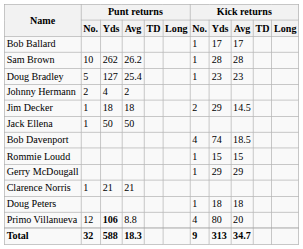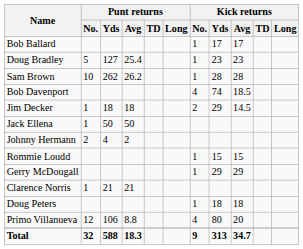 <table class="wikitable collapsible collapsed  sortable" style="white-space:nowrap;">
 <tr>
 <th rowspan="2">Name</th>
 <th colspan="5">Punt returns</th>
 <th colspan="5">Kick returns</th>
 </tr>
 <tr>
 <th>No.</th>
 <th>Yds</th>
 <th>Avg</th>
 <th>TD</th>
 <th>Long</th>
 <th>No.</th>
 <th>Yds</th>
 <th>Avg</th>
 <th>TD</th>
 <th>Long</th>
 </tr>
 <tr>
 <td>Bob Ballard</td>
 <td></td>
 <td></td>
 <td></td>
 <td></td>
 <td></td>
 <td>1</td>
 <td>17</td>
 <td>17</td>
 <td></td>
 <td></td>
 </tr>
 <tr>
+<td>Doug Bradley</td>
+<td>5</td>
+<td>127</td>
+<td>25.4</td>
+<td></td>
+<td></td>
+<td>1</td>
+<td>23</td>
+<td>23</td>
+<td></td>
+<td></td>
+</tr>
+<tr>
 <td>Sam Brown</td>
 <td>10</td>
 <td>262</td>
 <td>26.2</td>
 <td></td>
 <td></td>
 <td>1</td>
 <td>28</td>
 <td>28</td>
 <td></td>
 <td></td>
 </tr>
 <tr>
-<td>Doug Bradley</td>
-<td>5</td>
-<td>127</td>
-<td>25.4</td>
-<td></td>
-<td></td>
-<td>1</td>
-<td>23</td>
-<td>23</td>
-<td></td>
-<td></td>
-</tr>
-<tr>
-<td>Johnny Hermann</td>
-<td>2</td>
-<td>4</td>
-<td>2</td>
+<td>Bob Davenport</td>
 <td></td>
 <td></td>
 <td></td>
 <td></td>
 <td></td>
+<td>4</td>
+<td>74</td>
+<td>18.5</td>
 <td></td>
 <td></td>
 </tr>
 <tr>
 <td>Jim Decker</td>
 <td>1</td>
 <td>18</td>
 <td>18</td>
 <td></td>
 <td></td>
 <td>2</td>
 <td>29</td>
 <td>14.5</td>
 <td></td>
 <td></td>
 </tr>
 <tr>
 <td>Jack Ellena</td>
 <td>1</td>
 <td>50</td>
 <td>50</td>
 <td></td>
 <td></td>
 <td></td>
 <td></td>
 <td></td>
 <td></td>
 <td></td>
 </tr>
 <tr>
-<td>Bob Davenport</td>
+<td>Johnny Hermann</td>
+<td>2</td>
+<td>4</td>
+<td>2</td>
 <td></td>
 <td></td>
 <td></td>
 <td></td>
 <td></td>
-<td>4</td>
-<td>74</td>
-<td>18.5</td>
 <td></td>
 <td></td>
 </tr>
 <tr>
 <td>Rommie Loudd</td>
 <td></td>
 <td></td>
 <td></td>
 <td></td>
 <td></td>
 <td>1</td>
 <td>15</td>
 <td>15</td>
 <td></td>
 <td></td>
 </tr>
 <tr>
 <td>Gerry McDougall</td>
 <td></td>
 <td></td>
 <td></td>
 <td></td>
 <td></td>
 <td>1</td>
 <td>29</td>
 <td>29</td>
 <td></td>
 <td></td>
 </tr>
 <tr>
 <td>Clarence Norris</td>
 <td>1</td>
 <td>21</td>
 <td>21</td>
 <td></td>
 <td></td>
 <td></td>
 <td></td>
 <td></td>
 <td></td>
 <td></td>
 </tr>
 <tr>
 <td>Doug Peters</td>
 <td></td>
 <td></td>
 <td></td>
 <td></td>
 <td></td>
 <td>1</td>
 <td>18</td>
 <td>18</td>
 <td></td>
 <td></td>
 </tr>
 <tr>
 <td>Primo Villanueva</td>
 <td>12</td>
-<td><strong>106</strong></td>
+<td>106</td>
 <td>8.8</td>
 <td></td>
 <td></td>
 <td>4</td>
 <td>80</td>
 <td>20</td>
 <td></td>
 <td></td>
 </tr>
 <tr>
 </tr>
 <tr class="sortbottom" style="font-weight:bold;">
 <td>Total</td>
 <td>32</td>
 <td>588</td>
 <td>18.3</td>
 <td></td>
 <td></td>
 <td>9</td>
 <td>313</td>
 <td>34.7</td>
 <td></td>
 <td></td>
 </tr>
 </table>
